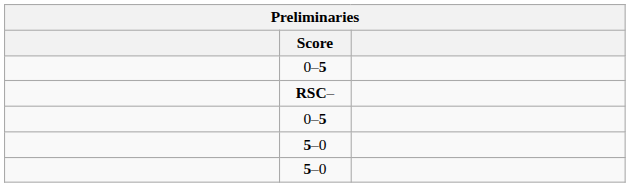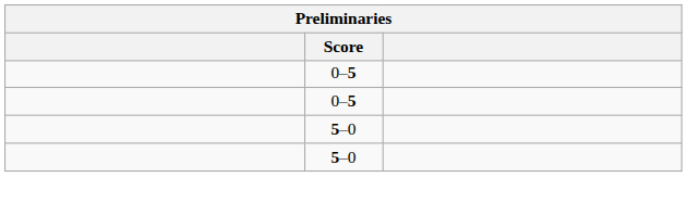 <table class="wikitable" style="text-align: center; font-size:90% ">
 <tr>
 <th colspan=3>Preliminaries</th>
 </tr>
 <tr>
 <th align=right width=250></th>
 <th width=60>Score</th>
 <th align=left width=250></th>
 </tr>
 <tr>
 <td align=left></td>
 <td>0–<strong>5</strong></td>
 <td align=left><strong></strong></td>
-</tr>
-<tr>
-<td align=left><strong></strong></td>
-<td><strong>RSC</strong>–</td>
-<td align=left></td>
 </tr>
 <tr>
 <td align=left></td>
 <td>0–<strong>5</strong></td>
 <td align=left><strong></strong></td>
 </tr>
 <tr>
 <td align=left><strong></strong></td>
 <td><strong>5</strong>–0</td>
 <td align=left></td>
 </tr>
 <tr>
 <td align=left><strong></strong></td>
 <td><strong>5</strong>–0</td>
 <td align=left></td>
 </tr>
 </table>
